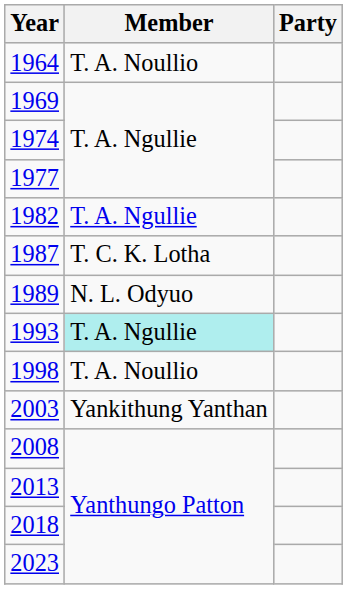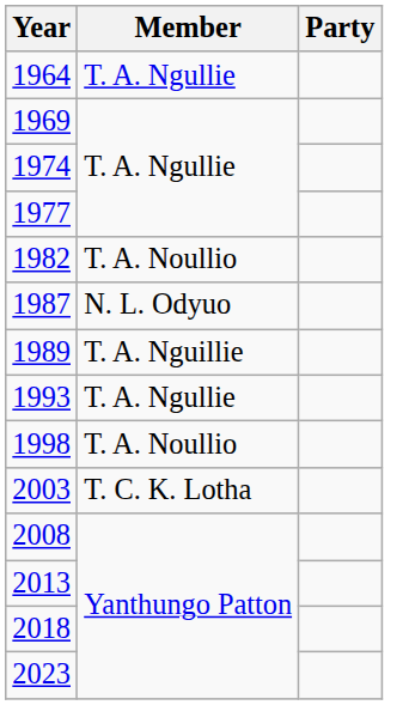 <table class="wikitable sortable">
 <tr>
 <th>Year</th>
 <th>Member</th>
 <th colspan="2">Party</th>
 </tr>
 <tr>
 <td><a href='#'>1964</a></td>
-<td>T. A. Noullio</td>
+<td><a href='#'>T. A. Ngullie</a></td>
 <td></td>
 </tr>
 <tr>
 <td><a href='#'>1969</a></td>
 <td rowspan=3>T. A. Ngullie</td>
 <td></td>
 </tr>
 <tr>
 <td><a href='#'>1974</a></td>
 </tr>
 <tr>
 <td><a href='#'>1977</a></td>
 <td></td>
 </tr>
 <tr>
 <td><a href='#'>1982</a></td>
-<td><a href='#'>T. A. Ngullie</a></td>
+<td>T. A. Noullio</td>
 </tr>
 <tr>
 <td><a href='#'>1987</a></td>
-<td>T. C. K. Lotha</td>
+<td>N. L. Odyuo</td>
 <td></td>
 </tr>
 <tr>
 <td><a href='#'>1989</a></td>
-<td>N. L. Odyuo</td>
+<td>T. A. Nguillie</td>
 <td></td>
 </tr>
 <tr>
 <td><a href='#'>1993</a></td>
-<td style="background: paleturquoise;">T. A. Ngullie</td>
+<td>T. A. Ngullie</td>
 <td></td>
 </tr>
 <tr>
 <td><a href='#'>1998</a></td>
 <td>T. A. Noullio</td>
 <td></td>
 </tr>
 <tr>
 <td><a href='#'>2003</a></td>
-<td>Yankithung Yanthan</td>
+<td>T. C. K. Lotha</td>
 </tr>
 <tr>
 <td><a href='#'>2008</a></td>
 <td rowspan=4><a href='#'>Yanthungo Patton</a></td>
 <td></td>
 </tr>
 <tr>
 <td><a href='#'>2013</a></td>
 <td></td>
 </tr>
 <tr>
 <td><a href='#'>2018</a></td>
 <td></td>
 </tr>
 <tr>
 <td><a href='#'>2023</a></td>
 </tr>
 </table>
